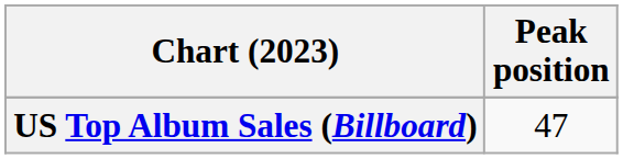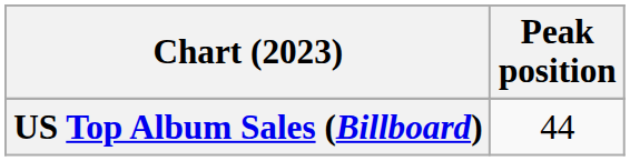 <table class="wikitable sortable plainrowheaders" style="text-align:center">
 <tr>
 <th scope="col">Chart (2023)</th>
 <th scope="col">Peak<br>position</th>
 </tr>
 <tr>
 </tr>
 <tr>
 </tr>
 <tr>
 </tr>
 <tr>
 </tr>
 <tr>
 <th scope="row">US <a href='#'>Top Album Sales</a> (<em><a href='#'>Billboard</a></em>)</th>
-<td>47</td>
+<td>44</td>
 </tr>
 </table>
